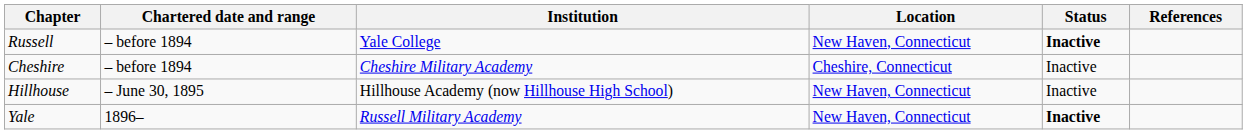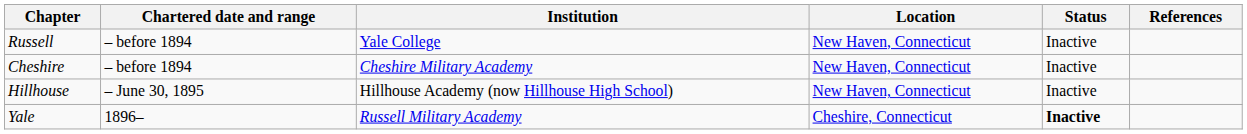 <table class="wikitable sortable" style="width:100%;">
 <tr>
 <th>Chapter</th>
 <th>Chartered date and range</th>
 <th>Institution</th>
 <th>Location</th>
 <th>Status</th>
 <th>References</th>
 </tr>
 <tr>
 <td><em>Russell</em></td>
 <td> – before 1894</td>
 <td><a href='#'>Yale College</a></td>
 <td><a href='#'>New Haven, Connecticut</a></td>
-<td><strong>Inactive</strong></td>
+<td>Inactive</td>
 <td></td>
 </tr>
 <tr>
 <td><em>Cheshire</em></td>
 <td> – before 1894</td>
 <td><em><a href='#'>Cheshire Military Academy</a></em></td>
-<td><a href='#'>Cheshire, Connecticut</a></td>
+<td><a href='#'>New Haven, Connecticut</a></td>
 <td>Inactive</td>
 <td></td>
 </tr>
 <tr>
 <td><em>Hillhouse</em></td>
 <td> – June 30, 1895 </td>
 <td>Hillhouse Academy (now <a href='#'>Hillhouse High School</a>)</td>
 <td><a href='#'>New Haven, Connecticut</a></td>
 <td>Inactive</td>
 <td></td>
 </tr>
 <tr>
 <td><em>Yale</em></td>
 <td>1896–</td>
 <td><em><a href='#'>Russell Military Academy</a></em></td>
-<td><a href='#'>New Haven, Connecticut</a></td>
+<td><a href='#'>Cheshire, Connecticut</a></td>
 <td><strong>Inactive</strong></td>
 <td></td>
 </tr>
 </table>
